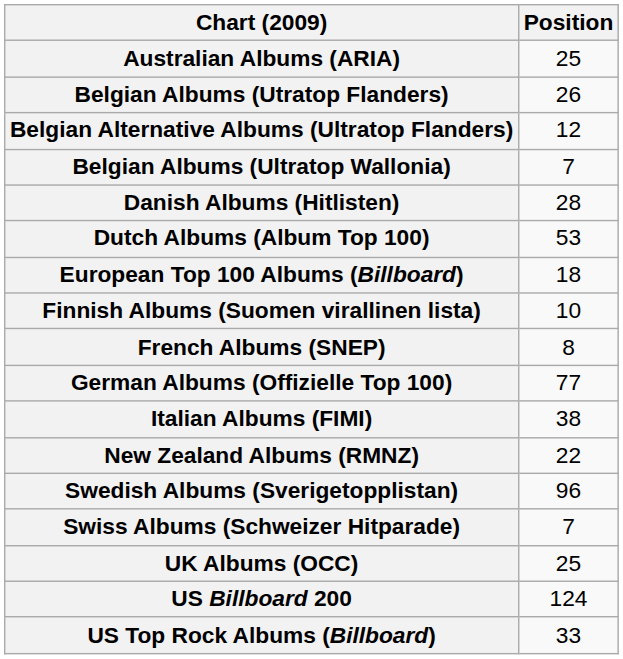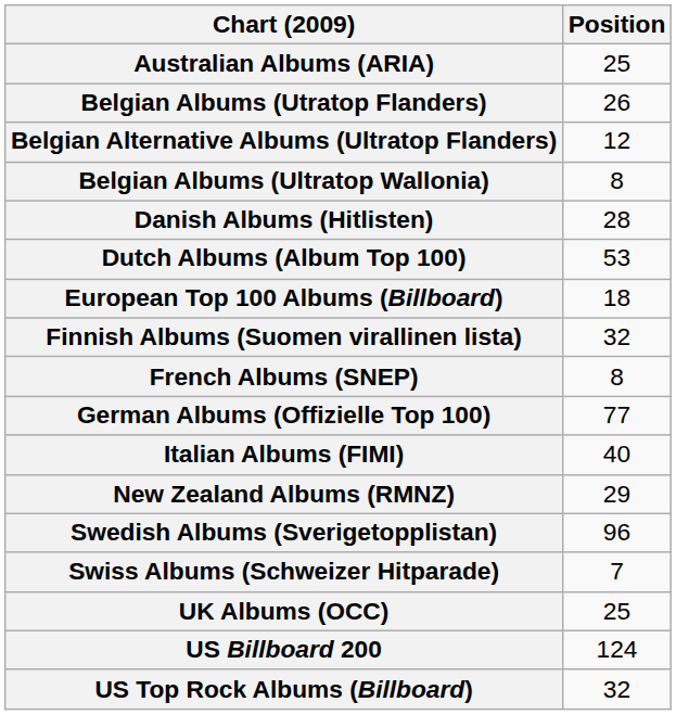 <table class="wikitable sortable plainrowheaders">
 <tr>
 <th>Chart (2009)</th>
 <th>Position</th>
 </tr>
 <tr>
 <th scope="row">Australian Albums (ARIA)</th>
 <td align="center">25</td>
 </tr>
 <tr>
 <th scope="row">Belgian Albums (Utratop Flanders)</th>
 <td align="center">26</td>
 </tr>
 <tr>
 <th scope="row">Belgian Alternative Albums (Ultratop Flanders)</th>
 <td align="center">12</td>
 </tr>
 <tr>
 <th scope="row">Belgian Albums (Ultratop Wallonia)</th>
-<td align="center">7</td>
+<td align="center">8</td>
 </tr>
 <tr>
 <th scope="row">Danish Albums (Hitlisten)</th>
 <td align="center">28</td>
 </tr>
 <tr>
 <th scope="row">Dutch Albums (Album Top 100)</th>
 <td align="center">53</td>
 </tr>
 <tr>
 <th scope="row">European Top 100 Albums (<em>Billboard</em>)</th>
 <td align="center">18</td>
 </tr>
 <tr>
 <th scope="row">Finnish Albums (Suomen virallinen lista)</th>
-<td align="center">10</td>
+<td align="center">32</td>
 </tr>
 <tr>
 <th scope="row">French Albums (SNEP)</th>
 <td align="center">8</td>
 </tr>
 <tr>
 <th scope="row">German Albums (Offizielle Top 100)</th>
 <td align="center">77</td>
 </tr>
 <tr>
 <th scope="row">Italian Albums (FIMI)</th>
-<td align="center">38</td>
+<td align="center">40</td>
 </tr>
 <tr>
 <th scope="row">New Zealand Albums (RMNZ)</th>
-<td align="center">22</td>
+<td align="center">29</td>
 </tr>
 <tr>
 <th scope="row">Swedish Albums (Sverigetopplistan)</th>
 <td align="center">96</td>
 </tr>
 <tr>
 <th scope="row">Swiss Albums (Schweizer Hitparade)</th>
 <td align="center">7</td>
 </tr>
 <tr>
 <th scope="row">UK Albums (OCC)</th>
 <td align="center">25</td>
 </tr>
 <tr>
 <th scope="row">US <em>Billboard</em> 200</th>
 <td align="center">124</td>
 </tr>
 <tr>
 <th scope="row">US Top Rock Albums (<em>Billboard</em>)</th>
-<td align="center">33</td>
+<td align="center">32</td>
 </tr>
 </table>
